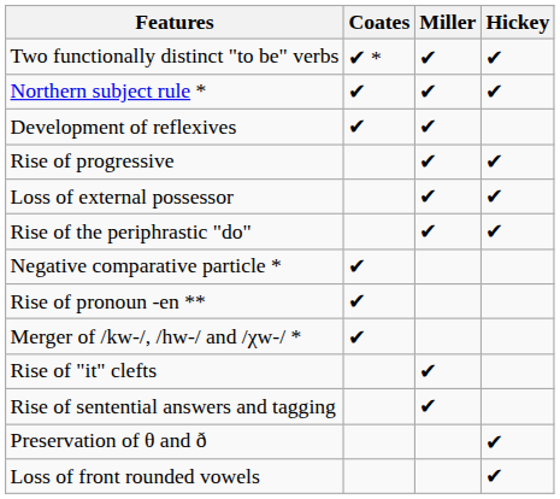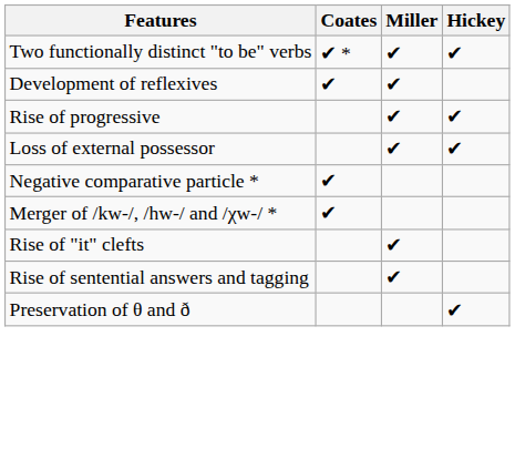 <table border="1"style="border-collapse:collapse;" class="wikitable">
 <tr>
 <th>Features</th>
 <th>Coates<br></th>
 <th>Miller<br></th>
 <th>Hickey<br></th>
 </tr>
 <tr>
 <td>Two functionally distinct "to be" verbs</td>
 <td>✔ *</td>
-<td>✔</td>
-<td>✔</td>
-</tr>
-<tr>
-<td><a href='#'>Northern subject rule</a> *</td>
-<td>✔</td>
 <td>✔</td>
 <td>✔</td>
 </tr>
 <tr>
 <td>Development of reflexives</td>
 <td>✔</td>
 <td>✔</td>
 <td></td>
 </tr>
 <tr>
 <td>Rise of progressive</td>
 <td></td>
 <td>✔</td>
 <td>✔</td>
 </tr>
 <tr>
 <td>Loss of external possessor</td>
 <td></td>
 <td>✔</td>
 <td>✔</td>
 </tr>
 <tr>
-<td>Rise of the periphrastic "do"</td>
-<td></td>
-<td>✔</td>
-<td>✔</td>
-</tr>
-<tr>
 <td>Negative comparative particle *</td>
-<td>✔</td>
-<td></td>
-<td></td>
-</tr>
-<tr>
-<td>Rise of pronoun -en **</td>
 <td>✔</td>
 <td></td>
 <td></td>
 </tr>
 <tr>
 <td>Merger	of /kw-/, /hw-/	and /χw-/ *</td>
 <td>✔</td>
 <td></td>
 <td></td>
 </tr>
 <tr>
 <td>Rise of "it" clefts</td>
 <td></td>
 <td>✔</td>
 <td></td>
 </tr>
 <tr>
 <td>Rise of sentential answers and tagging</td>
 <td></td>
 <td>✔</td>
 <td></td>
 </tr>
 <tr>
 <td>Preservation of θ and ð</td>
 <td></td>
 <td></td>
 <td>✔</td>
 </tr>
-<tr>
-<td>Loss of front rounded vowels</td>
-<td></td>
-<td></td>
-<td>✔</td>
-</tr>
 </table>
